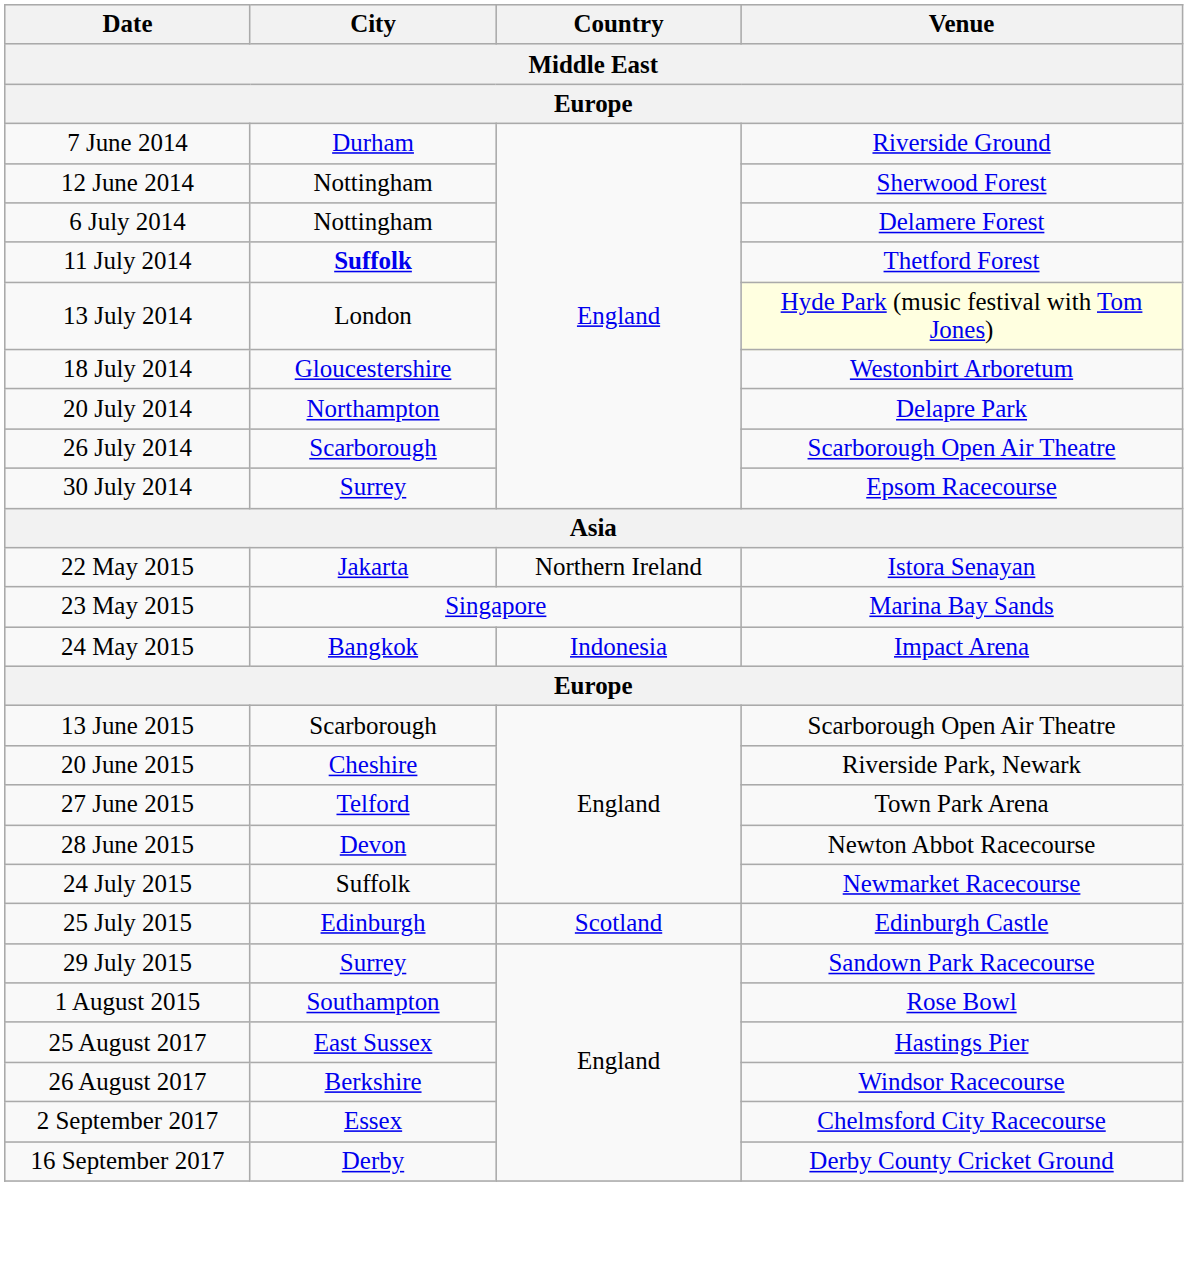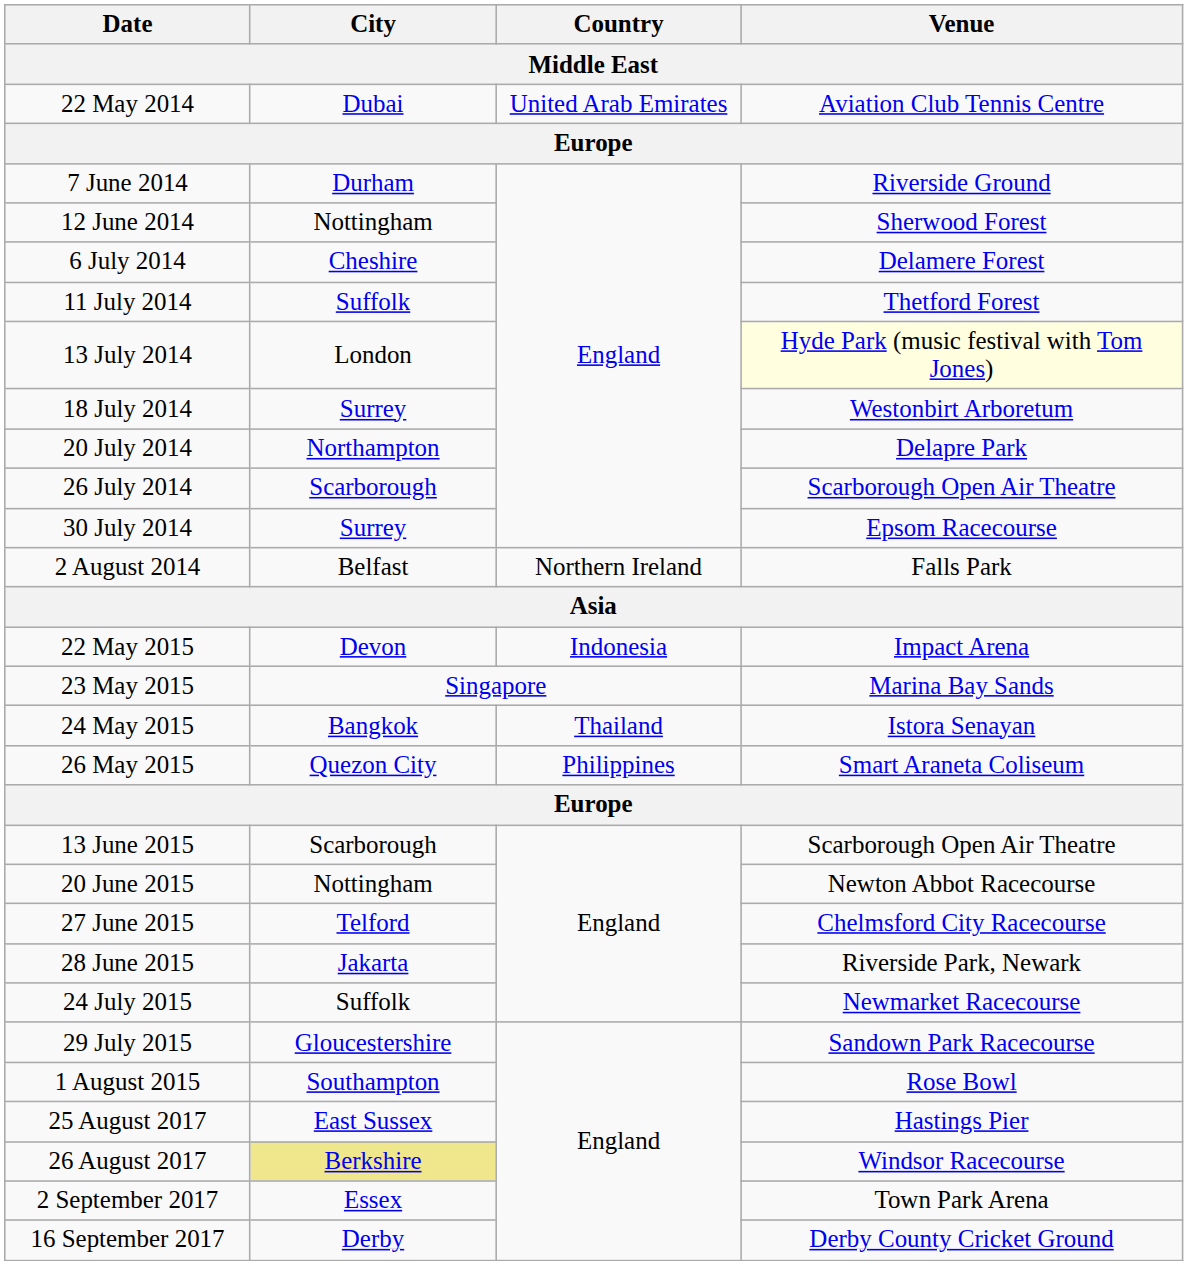 <table class="wikitable" style="text-align:center;">
 <tr>
 <th style="width:150px;">Date</th>
 <th style="width:150px;">City</th>
 <th style="width:150px;">Country</th>
 <th style="width:275px;">Venue</th>
 </tr>
 <tr>
 <th colspan="4">Middle East</th>
+</tr>
+<tr>
+<td>22 May 2014</td>
+<td><a href='#'>Dubai</a></td>
+<td><a href='#'>United Arab Emirates</a></td>
+<td><a href='#'>Aviation Club Tennis Centre</a></td>
 </tr>
 <tr>
 <th colspan="4">Europe</th>
 </tr>
 <tr>
 <td>7 June 2014</td>
 <td><a href='#'>Durham</a></td>
 <td rowspan="9"><a href='#'>England</a></td>
 <td><a href='#'>Riverside Ground</a></td>
 </tr>
 <tr>
 <td>12 June 2014</td>
 <td>Nottingham</td>
 <td><a href='#'>Sherwood Forest</a></td>
 </tr>
 <tr>
 <td>6 July 2014</td>
-<td>Nottingham</td>
+<td><a href='#'>Cheshire</a></td>
 <td><a href='#'>Delamere Forest</a></td>
 </tr>
 <tr>
 <td>11 July 2014</td>
-<td><strong><a href='#'>Suffolk</a></strong></td>
+<td><a href='#'>Suffolk</a></td>
 <td><a href='#'>Thetford Forest</a></td>
 </tr>
 <tr>
 <td>13 July 2014</td>
 <td>London</td>
 <td style="background: lightyellow;"><a href='#'>Hyde Park</a> (music festival with <a href='#'>Tom Jones</a>)</td>
 </tr>
 <tr>
 <td>18 July 2014</td>
-<td><a href='#'>Gloucestershire</a></td>
+<td><a href='#'>Surrey</a></td>
 <td><a href='#'>Westonbirt Arboretum</a></td>
 </tr>
 <tr>
 <td>20 July 2014</td>
 <td><a href='#'>Northampton</a></td>
 <td><a href='#'>Delapre Park</a></td>
 </tr>
 <tr>
 <td>26 July 2014</td>
 <td><a href='#'>Scarborough</a></td>
 <td><a href='#'>Scarborough Open Air Theatre</a></td>
 </tr>
 <tr>
 <td>30 July 2014</td>
 <td><a href='#'>Surrey</a></td>
 <td><a href='#'>Epsom Racecourse</a></td>
 </tr>
 <tr>
+<td>2 August 2014</td>
+<td>Belfast</td>
+<td>Northern Ireland</td>
+<td>Falls Park</td>
+</tr>
+<tr>
 <th colspan="4">Asia</th>
 </tr>
 <tr>
 <td>22 May 2015</td>
-<td><a href='#'>Jakarta</a></td>
-<td>Northern Ireland</td>
-<td><a href='#'>Istora Senayan</a></td>
+<td><a href='#'>Devon</a></td>
+<td><a href='#'>Indonesia</a></td>
+<td><a href='#'>Impact Arena</a></td>
 </tr>
 <tr>
 <td>23 May 2015</td>
 <td colspan="2"><a href='#'>Singapore</a></td>
 <td><a href='#'>Marina Bay Sands</a></td>
 </tr>
 <tr>
 <td>24 May 2015</td>
 <td><a href='#'>Bangkok</a></td>
-<td><a href='#'>Indonesia</a></td>
-<td><a href='#'>Impact Arena</a></td>
+<td><a href='#'>Thailand</a></td>
+<td><a href='#'>Istora Senayan</a></td>
+</tr>
+<tr>
+<td>26 May 2015</td>
+<td><a href='#'>Quezon City</a></td>
+<td><a href='#'>Philippines</a></td>
+<td><a href='#'>Smart Araneta Coliseum</a></td>
 </tr>
 <tr>
 <th colspan="4">Europe</th>
 </tr>
 <tr>
 <td>13 June 2015</td>
 <td>Scarborough</td>
 <td rowspan="5">England</td>
 <td>Scarborough Open Air Theatre</td>
 </tr>
 <tr>
 <td>20 June 2015</td>
-<td><a href='#'>Cheshire</a></td>
-<td>Riverside Park, Newark</td>
+<td>Nottingham</td>
+<td>Newton Abbot Racecourse</td>
 </tr>
 <tr>
 <td>27 June 2015</td>
 <td><a href='#'>Telford</a></td>
-<td>Town Park Arena</td>
+<td><a href='#'>Chelmsford City Racecourse</a></td>
 </tr>
 <tr>
 <td>28 June 2015</td>
-<td><a href='#'>Devon</a></td>
-<td>Newton Abbot Racecourse</td>
+<td><a href='#'>Jakarta</a></td>
+<td>Riverside Park, Newark</td>
 </tr>
 <tr>
 <td>24 July 2015</td>
 <td>Suffolk</td>
 <td><a href='#'>Newmarket Racecourse</a></td>
 </tr>
 <tr>
-<td>25 July 2015</td>
-<td><a href='#'>Edinburgh</a></td>
-<td><a href='#'>Scotland</a></td>
-<td><a href='#'>Edinburgh Castle</a></td>
-</tr>
-<tr>
 <td>29 July 2015</td>
-<td><a href='#'>Surrey</a></td>
+<td><a href='#'>Gloucestershire</a></td>
 <td rowspan="6">England</td>
 <td><a href='#'>Sandown Park Racecourse</a></td>
 </tr>
 <tr>
 <td>1 August 2015</td>
 <td><a href='#'>Southampton</a></td>
 <td><a href='#'>Rose Bowl</a></td>
 </tr>
 <tr>
 <td>25 August 2017</td>
 <td><a href='#'>East Sussex</a></td>
 <td><a href='#'>Hastings Pier</a></td>
 </tr>
 <tr>
 <td>26 August 2017</td>
-<td><a href='#'>Berkshire</a></td>
+<td style="background: khaki;"><a href='#'>Berkshire</a></td>
 <td><a href='#'>Windsor Racecourse</a></td>
 </tr>
 <tr>
 <td>2 September 2017</td>
 <td><a href='#'>Essex</a></td>
-<td><a href='#'>Chelmsford City Racecourse</a></td>
+<td>Town Park Arena</td>
 </tr>
 <tr>
 <td>16 September 2017</td>
 <td><a href='#'>Derby</a></td>
 <td><a href='#'>Derby County Cricket Ground</a></td>
 </tr>
 </table>
